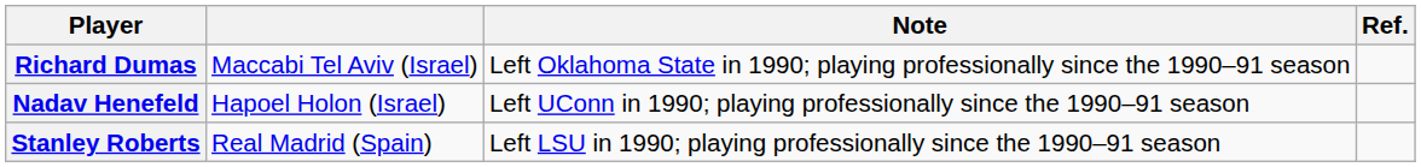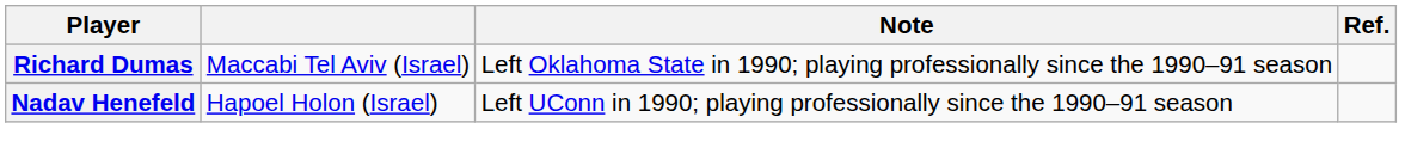 <table class="wikitable sortable plainrowheaders" style="text-align:left; font-size:95%">
 <tr>
 <th>Player</th>
 <th></th>
 <th class=unsortable>Note</th>
 <th class=unsortable>Ref.</th>
 </tr>
 <tr>
 <th scope="row"> <a href='#'>Richard Dumas</a></th>
 <td><a href='#'>Maccabi Tel Aviv</a> (<a href='#'>Israel</a>)</td>
 <td>Left <a href='#'>Oklahoma State</a> in 1990; playing professionally since the 1990–91 season</td>
 <td align=center></td>
 </tr>
 <tr>
 <th scope="row"> <a href='#'>Nadav Henefeld</a></th>
 <td><a href='#'>Hapoel Holon</a> (<a href='#'>Israel</a>)</td>
 <td>Left <a href='#'>UConn</a> in 1990; playing professionally since the 1990–91 season</td>
 <td align=center></td>
 </tr>
-<tr>
-<th scope="row"> <a href='#'>Stanley Roberts</a></th>
-<td><a href='#'>Real Madrid</a> (<a href='#'>Spain</a>)</td>
-<td>Left <a href='#'>LSU</a> in 1990; playing professionally since the 1990–91 season</td>
-<td align=center></td>
-</tr>
 </table>
